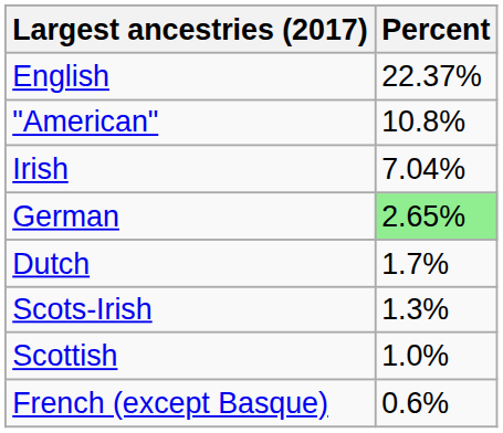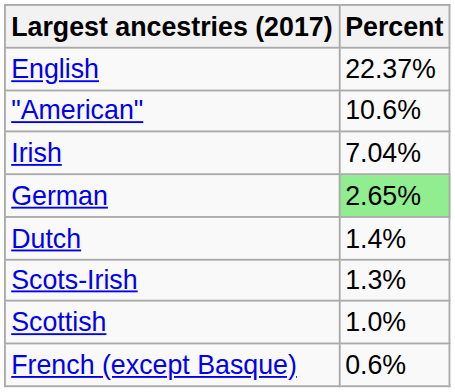 <table class="wikitable sortable collapsible" style="font-size: 90%;">
 <tr>
 <th>Largest ancestries (2017)</th>
 <th>Percent</th>
 </tr>
 <tr>
 <td><a href='#'>English</a></td>
 <td>22.37%</td>
 </tr>
 <tr>
 <td><a href='#'>"American"</a></td>
-<td>10.8%</td>
+<td>10.6%</td>
 </tr>
 <tr>
 <td><a href='#'>Irish</a></td>
 <td>7.04%</td>
 </tr>
 <tr>
 <td><a href='#'>German</a></td>
 <td style="background: lightgreen;">2.65%</td>
 </tr>
 <tr>
 <td><a href='#'>Dutch</a></td>
-<td>1.7%</td>
+<td>1.4%</td>
 </tr>
 <tr>
 <td><a href='#'>Scots-Irish</a></td>
 <td>1.3%</td>
 </tr>
 <tr>
 <td><a href='#'>Scottish</a></td>
 <td>1.0%</td>
 </tr>
 <tr>
 <td><a href='#'>French (except Basque)</a></td>
 <td>0.6%</td>
 </tr>
 </table>
